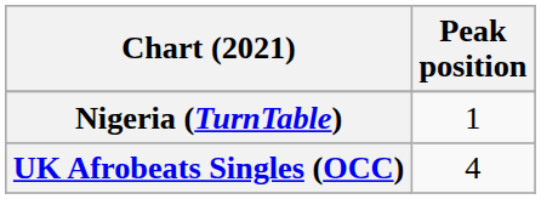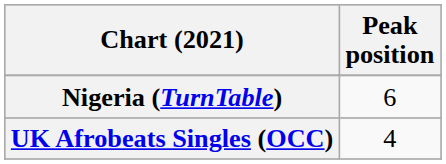 <table class="wikitable plainrowheaders sortable" style="text-align:center">
 <tr>
 <th scope="col">Chart (2021)</th>
 <th scope="col">Peak<br>position</th>
 </tr>
 <tr>
 </tr>
 <tr>
 <th scope="row">Nigeria (<em><a href='#'>TurnTable</a></em>)</th>
-<td>1</td>
+<td>6</td>
 </tr>
 <tr>
 <th scope="row"><a href='#'>UK Afrobeats Singles</a> (<a href='#'>OCC</a>)</th>
 <td>4</td>
 </tr>
 </table>
